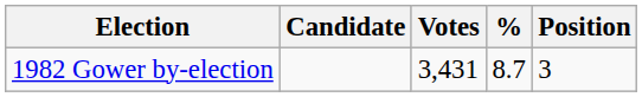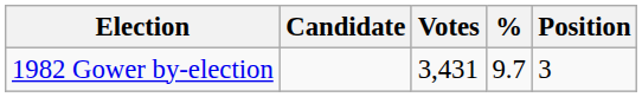 <table class="wikitable sortable">
 <tr>
 <th>Election</th>
 <th>Candidate</th>
 <th>Votes</th>
 <th>%</th>
 <th>Position</th>
 </tr>
 <tr>
 <td><a href='#'>1982 Gower by-election</a></td>
 <td></td>
 <td>3,431</td>
-<td>8.7</td>
+<td>9.7</td>
 <td>3</td>
 </tr>
 </table>
